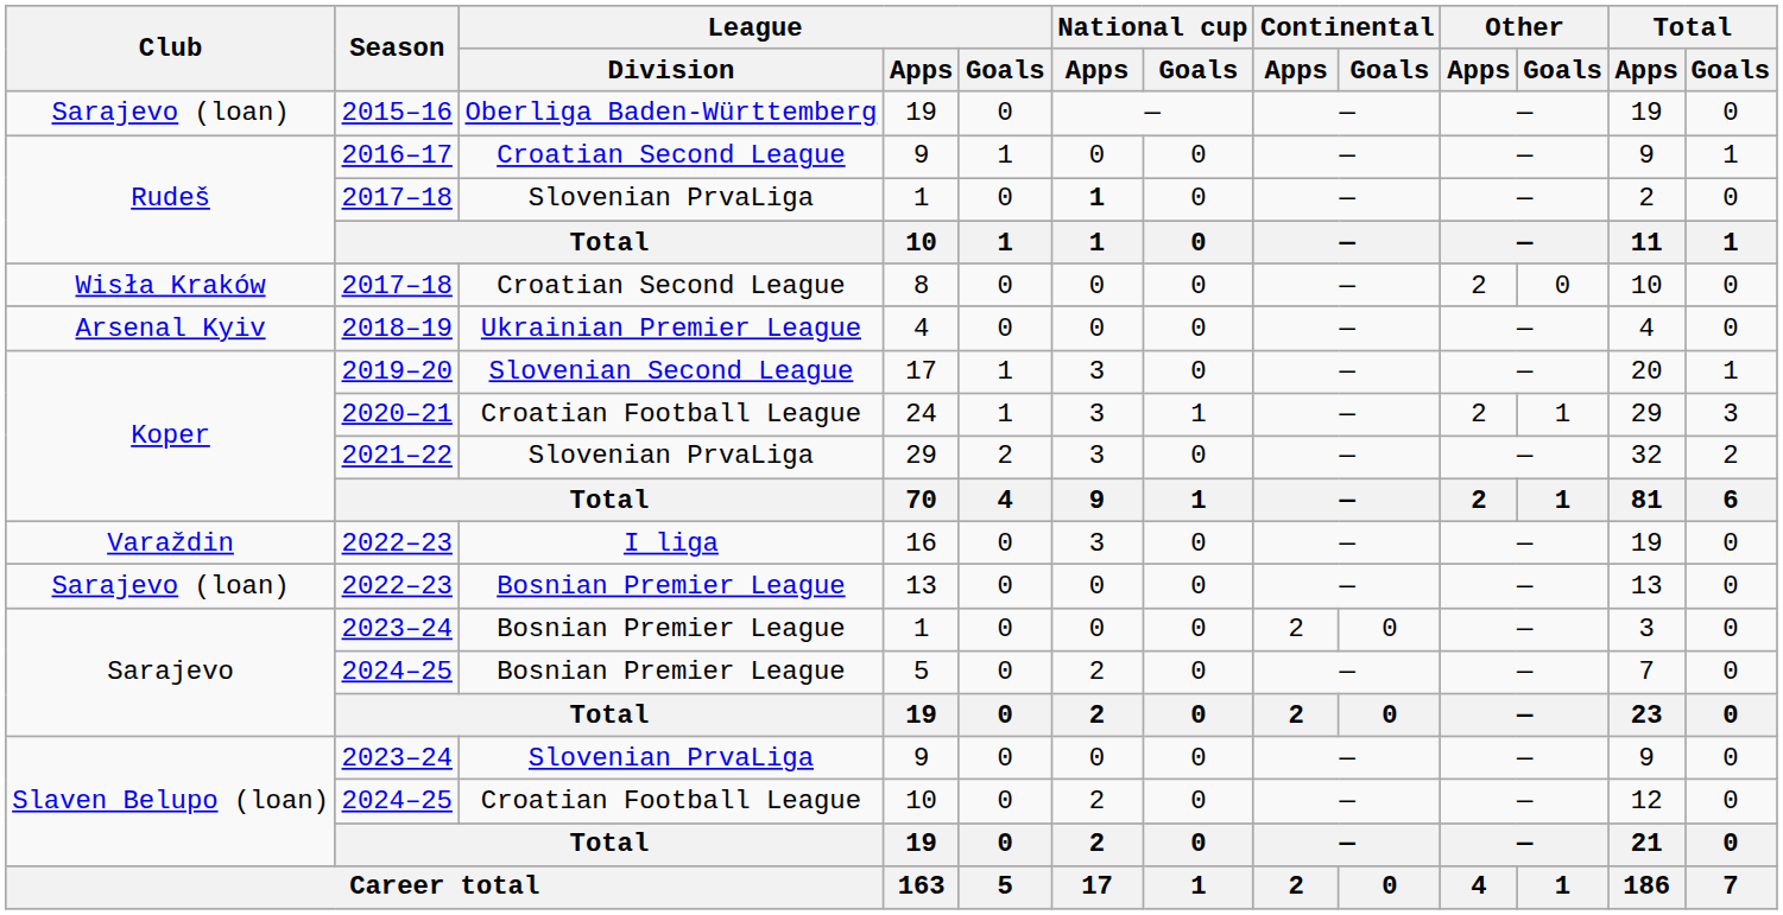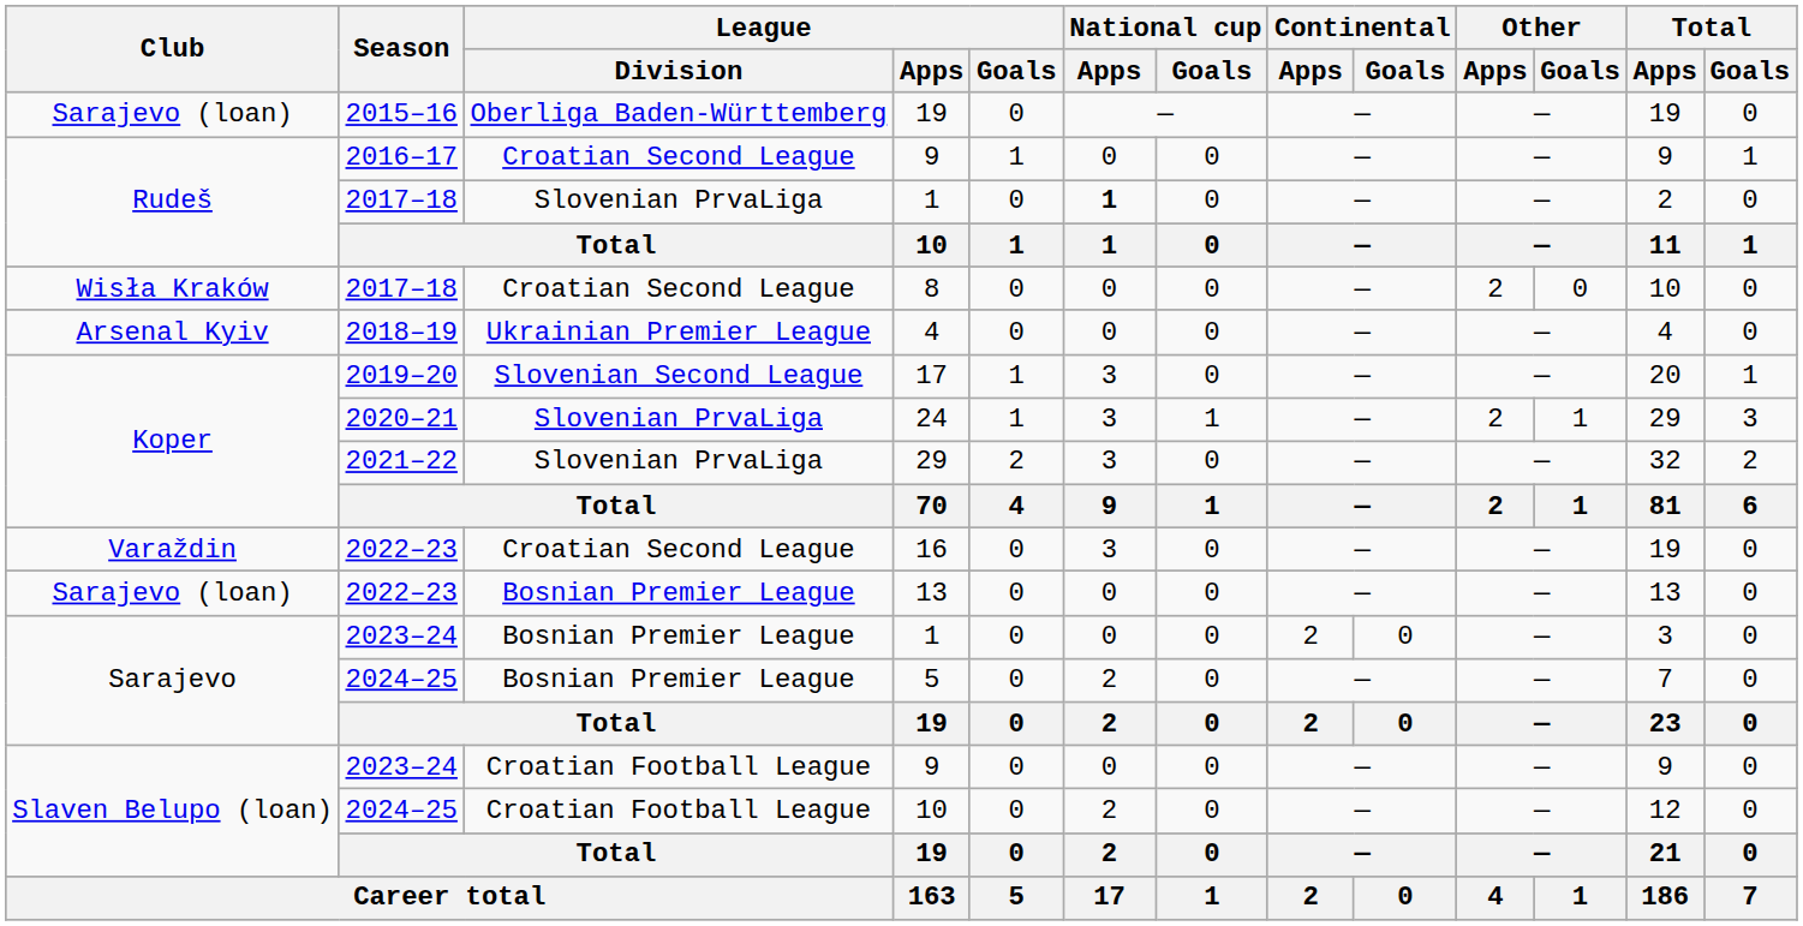 <table class="wikitable" style="text-align:center">
 <tr>
 <th rowspan=2>Club</th>
 <th rowspan=2>Season</th>
 <th colspan=3>League</th>
 <th colspan=2>National cup</th>
 <th colspan=2>Continental</th>
 <th colspan=2>Other</th>
 <th colspan=2>Total</th>
 </tr>
 <tr>
 <th>Division</th>
 <th>Apps</th>
 <th>Goals</th>
 <th>Apps</th>
 <th>Goals</th>
 <th>Apps</th>
 <th>Goals</th>
 <th>Apps</th>
 <th>Goals</th>
 <th>Apps</th>
 <th>Goals</th>
 </tr>
 <tr>
 <td><a href='#'>Sarajevo</a> (loan)</td>
 <td><a href='#'>2015–16</a></td>
 <td><a href='#'>Oberliga Baden-Württemberg</a></td>
 <td>19</td>
 <td>0</td>
 <td colspan=2>—</td>
 <td colspan=2>—</td>
 <td colspan=2>—</td>
 <td>19</td>
 <td>0</td>
 </tr>
 <tr>
 <td rowspan=3><a href='#'>Rudeš</a></td>
 <td><a href='#'>2016–17</a></td>
 <td><a href='#'>Croatian Second League</a></td>
 <td>9</td>
 <td>1</td>
 <td>0</td>
 <td>0</td>
 <td colspan=2>—</td>
 <td colspan=2>—</td>
 <td>9</td>
 <td>1</td>
 </tr>
 <tr>
 <td><a href='#'>2017–18</a></td>
 <td>Slovenian PrvaLiga</td>
 <td>1</td>
 <td>0</td>
 <td><strong>1</strong></td>
 <td>0</td>
 <td colspan=2>—</td>
 <td colspan=2>—</td>
 <td>2</td>
 <td>0</td>
 </tr>
 <tr>
 <th colspan=2>Total</th>
 <th>10</th>
 <th>1</th>
 <th>1</th>
 <th>0</th>
 <th colspan=2>—</th>
 <th colspan=2>—</th>
 <th>11</th>
 <th>1</th>
 </tr>
 <tr>
 <td><a href='#'>Wisła Kraków</a></td>
 <td><a href='#'>2017–18</a></td>
 <td>Croatian Second League</td>
 <td>8</td>
 <td>0</td>
 <td>0</td>
 <td>0</td>
 <td colspan=2>—</td>
 <td>2</td>
 <td>0</td>
 <td>10</td>
 <td>0</td>
 </tr>
 <tr>
 <td><a href='#'>Arsenal Kyiv</a></td>
 <td><a href='#'>2018–19</a></td>
 <td><a href='#'>Ukrainian Premier League</a></td>
 <td>4</td>
 <td>0</td>
 <td>0</td>
 <td>0</td>
 <td colspan=2>—</td>
 <td colspan=2>—</td>
 <td>4</td>
 <td>0</td>
 </tr>
 <tr>
 <td rowspan=4><a href='#'>Koper</a></td>
 <td><a href='#'>2019–20</a></td>
 <td><a href='#'>Slovenian Second League</a></td>
 <td>17</td>
 <td>1</td>
 <td>3</td>
 <td>0</td>
 <td colspan=2>—</td>
 <td colspan=2>—</td>
 <td>20</td>
 <td>1</td>
 </tr>
 <tr>
 <td><a href='#'>2020–21</a></td>
-<td>Croatian Football League</td>
+<td><a href='#'>Slovenian PrvaLiga</a></td>
 <td>24</td>
 <td>1</td>
 <td>3</td>
 <td>1</td>
 <td colspan=2>—</td>
 <td>2</td>
 <td>1</td>
 <td>29</td>
 <td>3</td>
 </tr>
 <tr>
 <td><a href='#'>2021–22</a></td>
 <td>Slovenian PrvaLiga</td>
 <td>29</td>
 <td>2</td>
 <td>3</td>
 <td>0</td>
 <td colspan=2>—</td>
 <td colspan=2>—</td>
 <td>32</td>
 <td>2</td>
 </tr>
 <tr>
 <th colspan=2>Total</th>
 <th>70</th>
 <th>4</th>
 <th>9</th>
 <th>1</th>
 <th colspan=2>—</th>
 <th>2</th>
 <th>1</th>
 <th>81</th>
 <th>6</th>
 </tr>
 <tr>
 <td><a href='#'>Varaždin</a></td>
 <td><a href='#'>2022–23</a></td>
-<td><a href='#'>I liga</a></td>
+<td>Croatian Second League</td>
 <td>16</td>
 <td>0</td>
 <td>3</td>
 <td>0</td>
 <td colspan=2>—</td>
 <td colspan=2>—</td>
 <td>19</td>
 <td>0</td>
 </tr>
 <tr>
 <td><a href='#'>Sarajevo</a> (loan)</td>
 <td><a href='#'>2022–23</a></td>
 <td><a href='#'>Bosnian Premier League</a></td>
 <td>13</td>
 <td>0</td>
 <td>0</td>
 <td>0</td>
 <td colspan=2>—</td>
 <td colspan=2>—</td>
 <td>13</td>
 <td>0</td>
 </tr>
 <tr>
 <td rowspan=3>Sarajevo</td>
 <td><a href='#'>2023–24</a></td>
 <td>Bosnian Premier League</td>
 <td>1</td>
 <td>0</td>
 <td>0</td>
 <td>0</td>
 <td>2</td>
 <td>0</td>
 <td colspan=2>—</td>
 <td>3</td>
 <td>0</td>
 </tr>
 <tr>
 <td><a href='#'>2024–25</a></td>
 <td>Bosnian Premier League</td>
 <td>5</td>
 <td>0</td>
 <td>2</td>
 <td>0</td>
 <td colspan=2>—</td>
 <td colspan=2>—</td>
 <td>7</td>
 <td>0</td>
 </tr>
 <tr>
 <th colspan=2>Total</th>
 <th>19</th>
 <th>0</th>
 <th>2</th>
 <th>0</th>
 <th>2</th>
 <th>0</th>
 <th colspan=2>—</th>
 <th>23</th>
 <th>0</th>
 </tr>
 <tr>
 <td rowspan=3><a href='#'>Slaven Belupo</a> (loan)</td>
 <td><a href='#'>2023–24</a></td>
-<td><a href='#'>Slovenian PrvaLiga</a></td>
+<td>Croatian Football League</td>
 <td>9</td>
 <td>0</td>
 <td>0</td>
 <td>0</td>
 <td colspan=2>—</td>
 <td colspan=2>—</td>
 <td>9</td>
 <td>0</td>
 </tr>
 <tr>
 <td><a href='#'>2024–25</a></td>
 <td>Croatian Football League</td>
 <td>10</td>
 <td>0</td>
 <td>2</td>
 <td>0</td>
 <td colspan=2>—</td>
 <td colspan=2>—</td>
 <td>12</td>
 <td>0</td>
 </tr>
 <tr>
 <th colspan=2>Total</th>
 <th>19</th>
 <th>0</th>
 <th>2</th>
 <th>0</th>
 <th colspan=2>—</th>
 <th colspan=2>—</th>
 <th>21</th>
 <th>0</th>
 </tr>
 <tr>
 <th colspan=3>Career total</th>
 <th>163</th>
 <th>5</th>
 <th>17</th>
 <th>1</th>
 <th>2</th>
 <th>0</th>
 <th>4</th>
 <th>1</th>
 <th>186</th>
 <th>7</th>
 </tr>
 </table>
